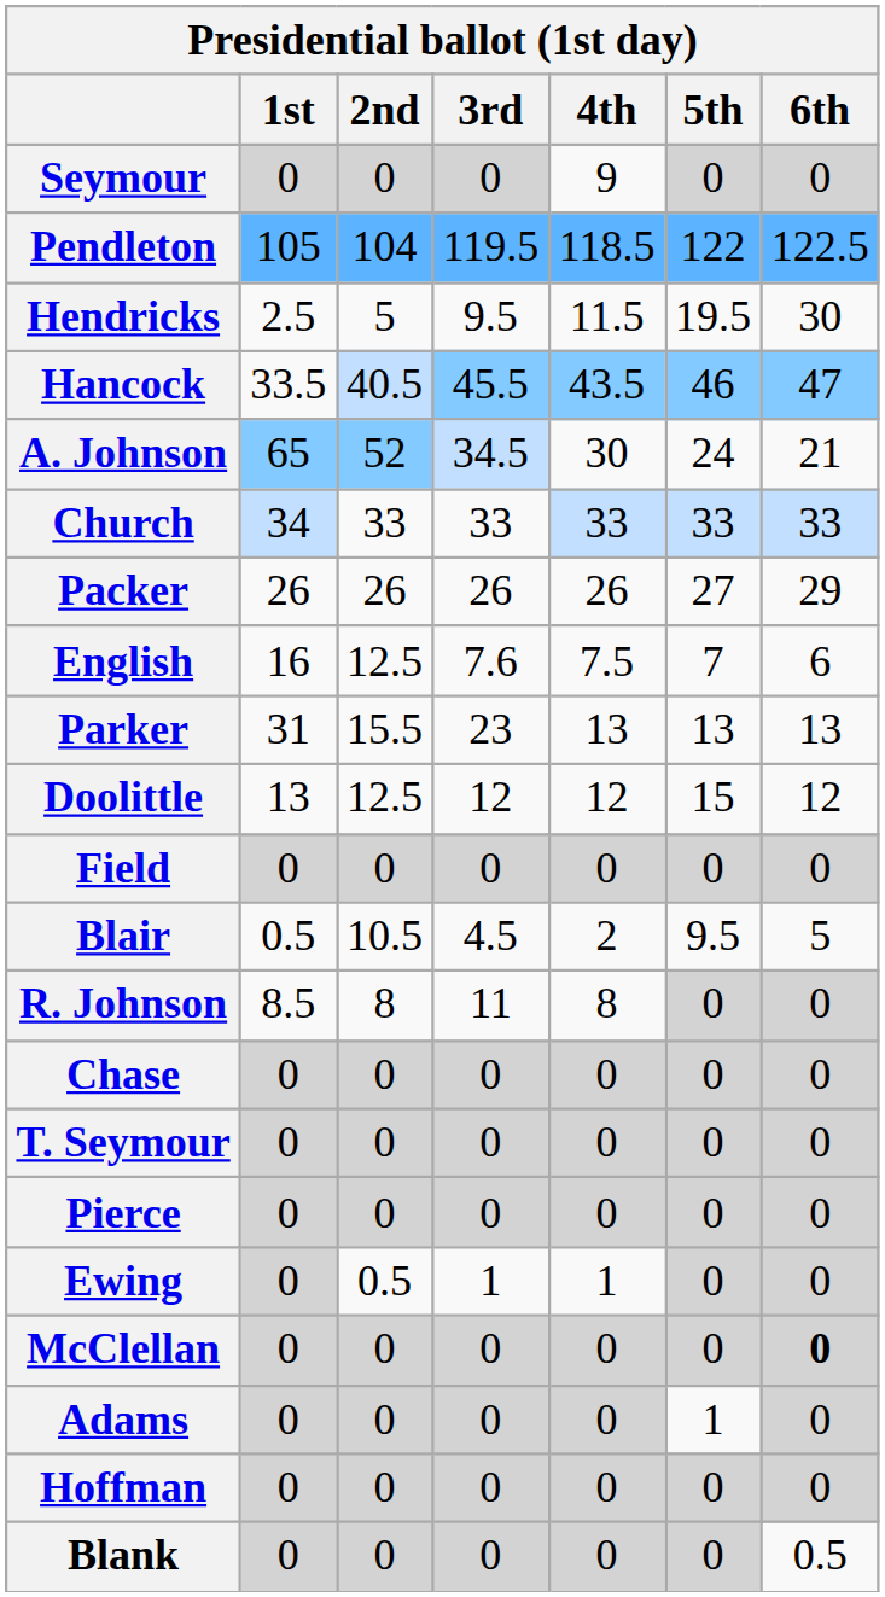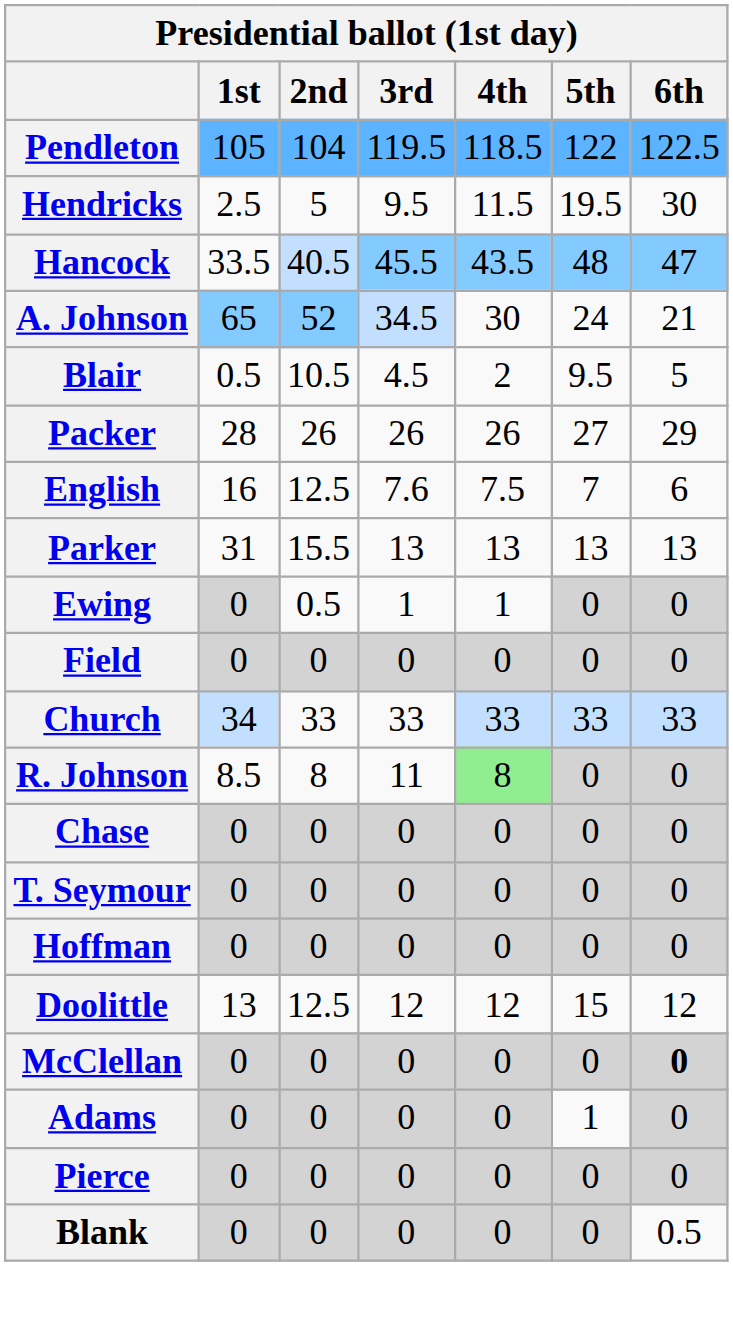 <table class="wikitable sortable" style="text-align:center">
 <tr>
 <th colspan="7"><strong>Presidential ballot (1st day)</strong></th>
 </tr>
 <tr>
 <th></th>
 <th>1st</th>
 <th>2nd</th>
 <th>3rd</th>
 <th>4th</th>
 <th>5th</th>
 <th>6th</th>
-</tr>
-<tr>
-<th><a href='#'>Seymour</a></th>
-<td style="background:#d3d3d3">0</td>
-<td style="background:#d3d3d3">0</td>
-<td style="background:#d3d3d3">0</td>
-<td>9</td>
-<td style="background:#d3d3d3">0</td>
-<td style="background:#d3d3d3">0</td>
 </tr>
 <tr>
 <th><a href='#'>Pendleton</a></th>
 <td style="background:#5cb3ff">105</td>
 <td style="background:#5cb3ff">104</td>
 <td style="background:#5cb3ff">119.5</td>
 <td style="background:#5cb3ff">118.5</td>
 <td style="background:#5cb3ff">122</td>
 <td style="background:#5cb3ff">122.5</td>
 </tr>
 <tr>
 <th><a href='#'>Hendricks</a></th>
 <td>2.5</td>
 <td>5</td>
 <td>9.5</td>
 <td>11.5</td>
 <td>19.5</td>
 <td>30</td>
 </tr>
 <tr>
 <th><a href='#'>Hancock</a></th>
 <td>33.5</td>
 <td style="background:#c2dfff">40.5</td>
 <td style="background:#82caff">45.5</td>
 <td style="background:#82caff">43.5</td>
-<td style="background:#82caff">46</td>
+<td style="background:#82caff">48</td>
 <td style="background:#82caff">47</td>
 </tr>
 <tr>
 <th><a href='#'>A. Johnson</a></th>
 <td style="background:#82caff">65</td>
 <td style="background:#82caff">52</td>
 <td style="background:#c2dfff">34.5</td>
 <td>30</td>
 <td>24</td>
 <td>21</td>
 </tr>
 <tr>
-<th><a href='#'>Church</a></th>
-<td style="background:#c2dfff">34</td>
-<td>33</td>
-<td>33</td>
-<td style="background:#c2dfff">33</td>
-<td style="background:#c2dfff">33</td>
-<td style="background:#c2dfff">33</td>
+<th><a href='#'>Blair</a></th>
+<td>0.5</td>
+<td>10.5</td>
+<td>4.5</td>
+<td>2</td>
+<td>9.5</td>
+<td>5</td>
 </tr>
 <tr>
 <th><a href='#'>Packer</a></th>
-<td>26</td>
+<td>28</td>
 <td>26</td>
 <td>26</td>
 <td>26</td>
 <td>27</td>
 <td>29</td>
 </tr>
 <tr>
 <th><a href='#'>English</a></th>
 <td>16</td>
 <td>12.5</td>
 <td>7.6</td>
 <td>7.5</td>
 <td>7</td>
 <td>6</td>
 </tr>
 <tr>
 <th><a href='#'>Parker</a></th>
 <td>31</td>
 <td>15.5</td>
-<td>23</td>
+<td>13</td>
 <td>13</td>
 <td>13</td>
 <td>13</td>
 </tr>
 <tr>
-<th><a href='#'>Doolittle</a></th>
-<td>13</td>
-<td>12.5</td>
-<td>12</td>
-<td>12</td>
-<td>15</td>
-<td>12</td>
+<th><a href='#'>Ewing</a></th>
+<td style="background:#d3d3d3">0</td>
+<td>0.5</td>
+<td>1</td>
+<td>1</td>
+<td style="background:#d3d3d3">0</td>
+<td style="background:#d3d3d3">0</td>
 </tr>
 <tr>
 <th><a href='#'>Field</a></th>
 <td style="background:#d3d3d3">0</td>
 <td style="background:#d3d3d3">0</td>
 <td style="background:#d3d3d3">0</td>
 <td style="background:#d3d3d3">0</td>
 <td style="background:#d3d3d3">0</td>
 <td style="background:#d3d3d3">0</td>
 </tr>
 <tr>
-<th><a href='#'>Blair</a></th>
-<td>0.5</td>
-<td>10.5</td>
-<td>4.5</td>
-<td>2</td>
-<td>9.5</td>
-<td>5</td>
+<th><a href='#'>Church</a></th>
+<td style="background:#c2dfff">34</td>
+<td>33</td>
+<td>33</td>
+<td style="background:#c2dfff">33</td>
+<td style="background:#c2dfff">33</td>
+<td style="background:#c2dfff">33</td>
 </tr>
 <tr>
 <th><a href='#'>R. Johnson</a></th>
 <td>8.5</td>
 <td>8</td>
 <td>11</td>
-<td>8</td>
+<td style="background: lightgreen;">8</td>
 <td style="background:#d3d3d3">0</td>
 <td style="background:#d3d3d3">0</td>
 </tr>
 <tr>
 <th><a href='#'>Chase</a></th>
 <td style="background:#d3d3d3">0</td>
 <td style="background:#d3d3d3">0</td>
 <td style="background:#d3d3d3">0</td>
 <td style="background:#d3d3d3">0</td>
 <td style="background:#d3d3d3">0</td>
 <td style="background:#d3d3d3">0</td>
 </tr>
 <tr>
 <th><a href='#'>T. Seymour</a></th>
 <td style="background:#d3d3d3">0</td>
 <td style="background:#d3d3d3">0</td>
 <td style="background:#d3d3d3">0</td>
 <td style="background:#d3d3d3">0</td>
 <td style="background:#d3d3d3">0</td>
 <td style="background:#d3d3d3">0</td>
 </tr>
 <tr>
-<th><a href='#'>Pierce</a></th>
+<th><a href='#'>Hoffman</a></th>
 <td style="background:#d3d3d3">0</td>
 <td style="background:#d3d3d3">0</td>
 <td style="background:#d3d3d3">0</td>
 <td style="background:#d3d3d3">0</td>
 <td style="background:#d3d3d3">0</td>
 <td style="background:#d3d3d3">0</td>
 </tr>
 <tr>
-<th><a href='#'>Ewing</a></th>
-<td style="background:#d3d3d3">0</td>
-<td>0.5</td>
-<td>1</td>
-<td>1</td>
-<td style="background:#d3d3d3">0</td>
-<td style="background:#d3d3d3">0</td>
+<th><a href='#'>Doolittle</a></th>
+<td>13</td>
+<td>12.5</td>
+<td>12</td>
+<td>12</td>
+<td>15</td>
+<td>12</td>
 </tr>
 <tr>
 <th><a href='#'>McClellan</a></th>
 <td style="background:#d3d3d3">0</td>
 <td style="background:#d3d3d3">0</td>
 <td style="background:#d3d3d3">0</td>
 <td style="background:#d3d3d3">0</td>
 <td style="background:#d3d3d3">0</td>
 <td style="background:#d3d3d3"><strong>0</strong></td>
 </tr>
 <tr>
 <th><a href='#'>Adams</a></th>
 <td style="background:#d3d3d3">0</td>
 <td style="background:#d3d3d3">0</td>
 <td style="background:#d3d3d3">0</td>
 <td style="background:#d3d3d3">0</td>
 <td>1</td>
 <td style="background:#d3d3d3">0</td>
 </tr>
 <tr>
-<th><a href='#'>Hoffman</a></th>
+<th><a href='#'>Pierce</a></th>
 <td style="background:#d3d3d3">0</td>
 <td style="background:#d3d3d3">0</td>
 <td style="background:#d3d3d3">0</td>
 <td style="background:#d3d3d3">0</td>
 <td style="background:#d3d3d3">0</td>
 <td style="background:#d3d3d3">0</td>
 </tr>
 <tr>
 <th>Blank</th>
 <td style="background:#d3d3d3">0</td>
 <td style="background:#d3d3d3">0</td>
 <td style="background:#d3d3d3">0</td>
 <td style="background:#d3d3d3">0</td>
 <td style="background:#d3d3d3">0</td>
 <td>0.5</td>
 </tr>
 </table>
